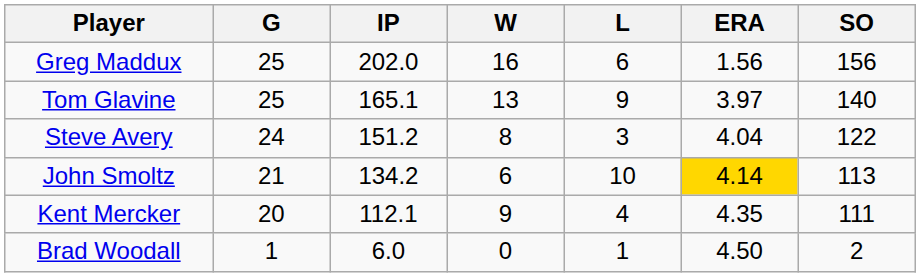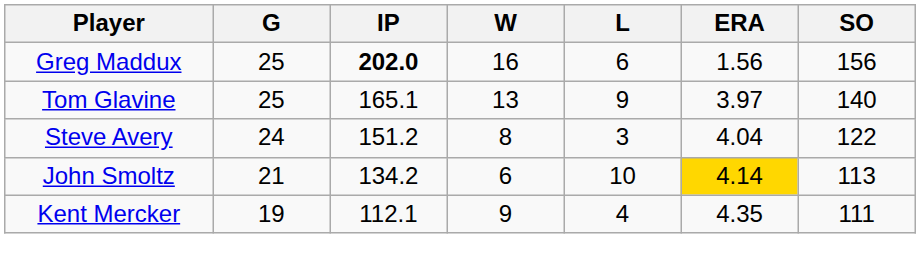 <table class="wikitable sortable">
 <tr>
 <th bgcolor="#DDDDFF" width="16%">Player</th>
 <th bgcolor="#DDDDFF" width="9%">G</th>
 <th bgcolor="#DDDDFF" width="9%">IP</th>
 <th bgcolor="#DDDDFF" width="9%">W</th>
 <th bgcolor="#DDDDFF" width="9%">L</th>
 <th bgcolor="#DDDDFF" width="9%">ERA</th>
 <th bgcolor="#DDDDFF" width="9%">SO</th>
 </tr>
 <tr align=center>
 <td><a href='#'>Greg Maddux</a></td>
 <td>25</td>
-<td>202.0</td>
+<td><strong>202.0</strong></td>
 <td>16</td>
 <td>6</td>
 <td>1.56</td>
 <td>156</td>
 </tr>
 <tr align=center>
 <td><a href='#'>Tom Glavine</a></td>
 <td>25</td>
 <td>165.1</td>
 <td>13</td>
 <td>9</td>
 <td>3.97</td>
 <td>140</td>
 </tr>
 <tr align=center>
 <td><a href='#'>Steve Avery</a></td>
 <td>24</td>
 <td>151.2</td>
 <td>8</td>
 <td>3</td>
 <td>4.04</td>
 <td>122</td>
 </tr>
 <tr align=center>
 <td><a href='#'>John Smoltz</a></td>
 <td>21</td>
 <td>134.2</td>
 <td>6</td>
 <td>10</td>
 <td style="background: gold;">4.14</td>
 <td>113</td>
 </tr>
 <tr align=center>
 <td><a href='#'>Kent Mercker</a></td>
-<td>20</td>
+<td>19</td>
 <td>112.1</td>
 <td>9</td>
 <td>4</td>
 <td>4.35</td>
 <td>111</td>
 </tr>
-<tr align=center>
-<td><a href='#'>Brad Woodall</a></td>
-<td>1</td>
-<td>6.0</td>
-<td>0</td>
-<td>1</td>
-<td>4.50</td>
-<td>2</td>
-</tr>
 </table>
